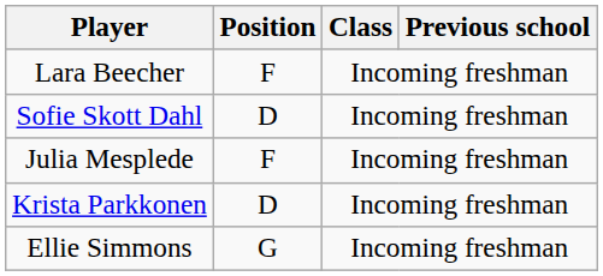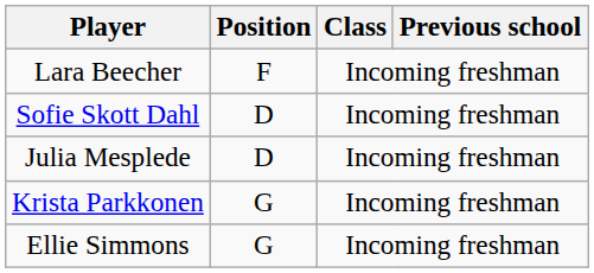 <table class="wikitable">
 <tr>
 <th>Player</th>
 <th>Position</th>
 <th>Class</th>
 <th>Previous school</th>
 </tr>
 <tr style="text-align:center;" bgcolor="">
 <td>Lara Beecher</td>
 <td>F</td>
 <td colspan="2">Incoming freshman</td>
 </tr>
 <tr style="text-align:center;" bgcolor="">
 <td><a href='#'>Sofie Skott Dahl</a></td>
 <td>D</td>
 <td colspan="2">Incoming freshman</td>
 </tr>
 <tr style="text-align:center;" bgcolor="">
 <td>Julia Mesplede</td>
-<td>F</td>
+<td>D</td>
 <td colspan="2">Incoming freshman</td>
 </tr>
 <tr style="text-align:center;" bgcolor="">
 <td><a href='#'>Krista Parkkonen</a></td>
-<td>D</td>
+<td>G</td>
 <td colspan="2">Incoming freshman</td>
 </tr>
 <tr style="text-align:center;" bgcolor="">
 <td>Ellie Simmons</td>
 <td>G</td>
 <td colspan="2">Incoming freshman</td>
 </tr>
 </table>
